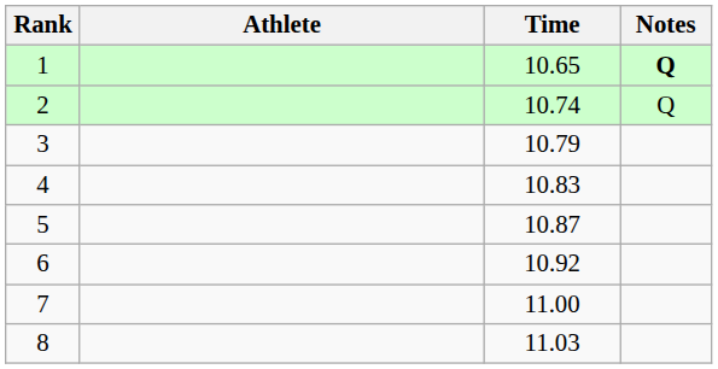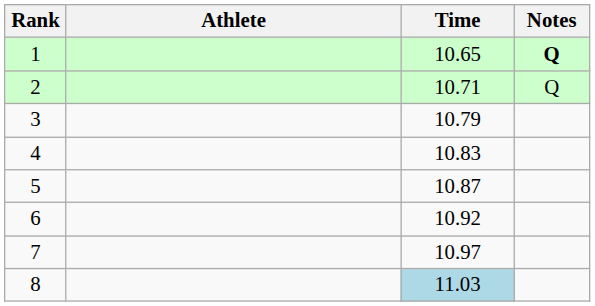 <table class="wikitable" style="text-align:center">
 <tr>
 <th width=40>Rank</th>
 <th width=250>Athlete</th>
 <th width=80>Time</th>
 <th width=50>Notes</th>
 </tr>
 <tr bgcolor="ccffcc">
 <td>1</td>
 <td align=left></td>
 <td>10.65</td>
 <td><strong>Q</strong></td>
 </tr>
 <tr bgcolor="ccffcc">
 <td>2</td>
 <td align=left></td>
-<td>10.74</td>
+<td>10.71</td>
 <td>Q</td>
 </tr>
 <tr>
 <td>3</td>
 <td align=left></td>
 <td>10.79</td>
 <td></td>
 </tr>
 <tr>
 <td>4</td>
 <td align=left></td>
 <td>10.83</td>
 <td></td>
 </tr>
 <tr>
 <td>5</td>
 <td align=left></td>
 <td>10.87</td>
 <td></td>
 </tr>
 <tr>
 <td>6</td>
 <td align=left></td>
 <td>10.92</td>
 <td></td>
 </tr>
 <tr>
 <td>7</td>
 <td align=left></td>
-<td>11.00</td>
+<td>10.97</td>
 <td></td>
 </tr>
 <tr>
 <td>8</td>
 <td align=left></td>
-<td>11.03</td>
+<td style="background: lightblue;">11.03</td>
 <td></td>
 </tr>
 </table>
